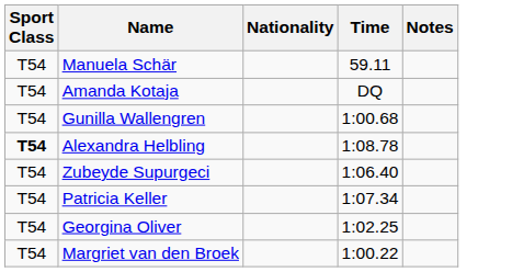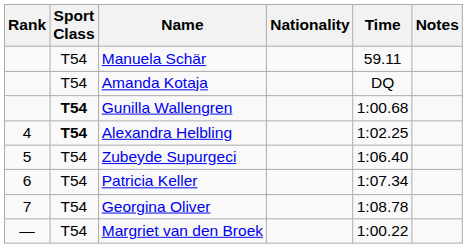 <table class="wikitable sortable" style="text-align:center">
 <tr>
+<th>Rank</th>
 <th>Sport<br>Class</th>
 <th>Name</th>
 <th>Nationality</th>
 <th>Time</th>
 <th>Notes</th>
 </tr>
 <tr>
+<td></td>
 <td>T54</td>
 <td align=left><a href='#'>Manuela Schär</a></td>
 <td align=left></td>
 <td>59.11</td>
 <td></td>
 </tr>
 <tr>
+<td></td>
 <td>T54</td>
 <td align=left><a href='#'>Amanda Kotaja</a></td>
 <td align=left></td>
 <td>DQ</td>
 <td></td>
 </tr>
 <tr>
-<td>T54</td>
+<td></td>
+<td><strong>T54</strong></td>
 <td align=left><a href='#'>Gunilla Wallengren</a></td>
 <td align=left></td>
 <td>1:00.68</td>
 <td></td>
 </tr>
 <tr>
+<td>4</td>
 <td><strong>T54</strong></td>
 <td align=left><a href='#'>Alexandra Helbling</a></td>
 <td align=left></td>
-<td>1:08.78</td>
+<td>1:02.25</td>
 <td></td>
 </tr>
 <tr>
+<td>5</td>
 <td>T54</td>
 <td align=left><a href='#'>Zubeyde Supurgeci</a></td>
 <td align=left></td>
 <td>1:06.40</td>
 <td></td>
 </tr>
 <tr>
+<td>6</td>
 <td>T54</td>
 <td align=left><a href='#'>Patricia Keller</a></td>
 <td align=left></td>
 <td>1:07.34</td>
 <td></td>
 </tr>
 <tr>
+<td>7</td>
 <td>T54</td>
 <td align=left><a href='#'>Georgina Oliver</a></td>
 <td align=left></td>
-<td>1:02.25</td>
+<td>1:08.78</td>
 <td></td>
 </tr>
 <tr>
+<td>—</td>
 <td>T54</td>
 <td align=left><a href='#'>Margriet van den Broek</a></td>
 <td align=left></td>
 <td>1:00.22</td>
 <td></td>
 </tr>
 </table>
